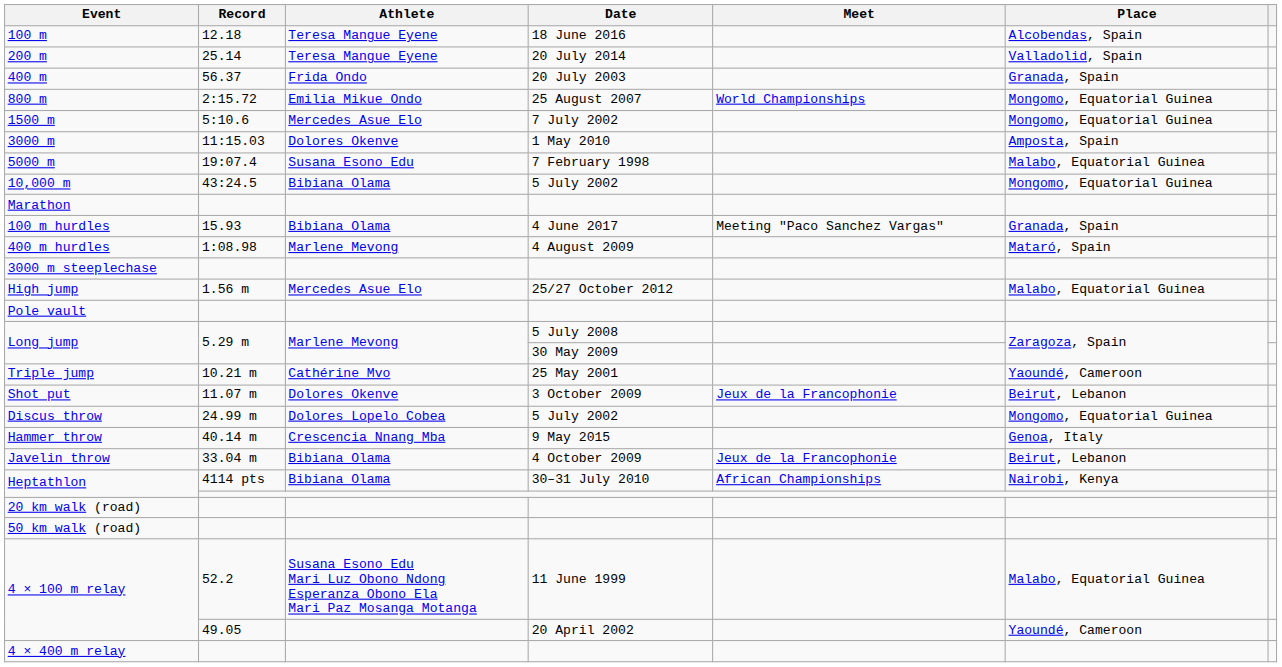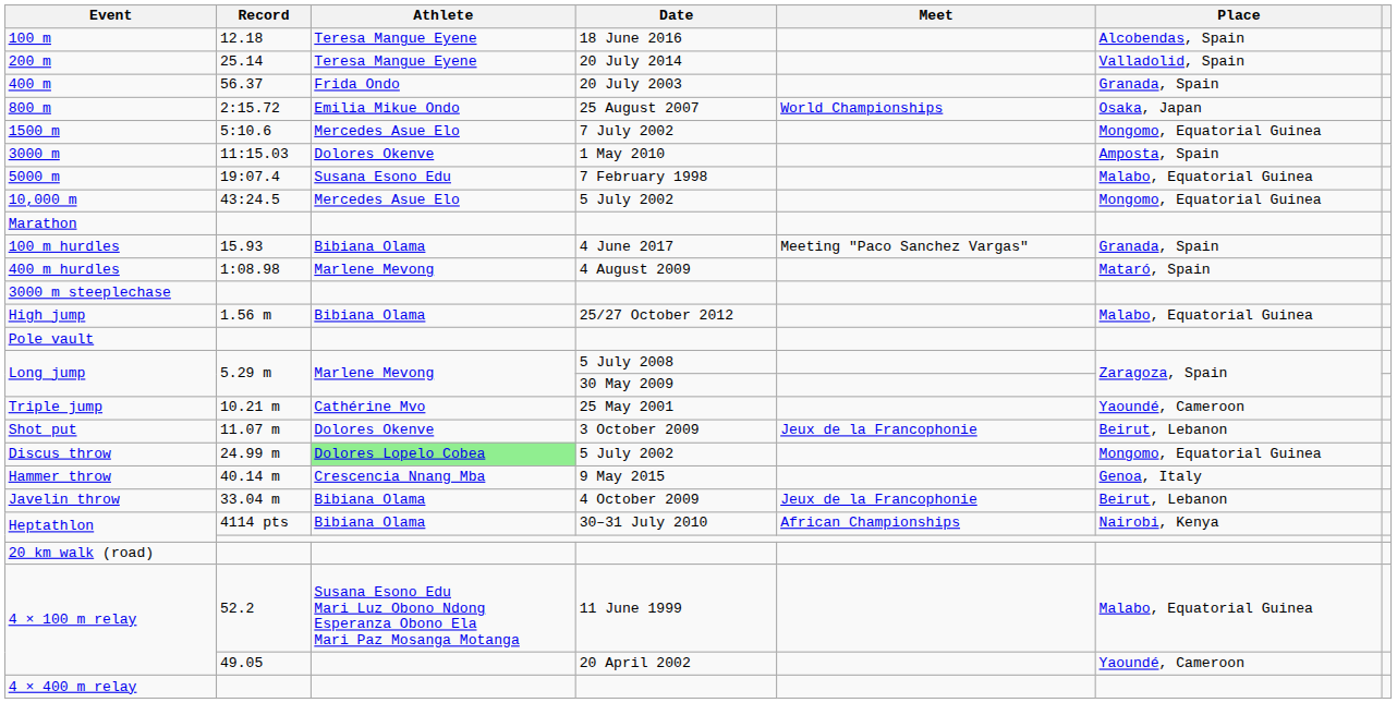 <table class="wikitable" style="font-size:95%; width: 95%;">
 <tr>
 <th>Event</th>
 <th>Record</th>
 <th>Athlete</th>
 <th>Date</th>
 <th>Meet</th>
 <th>Place</th>
 <th></th>
 </tr>
 <tr>
 <td><a href='#'>100 m</a></td>
 <td>12.18 </td>
 <td><a href='#'>Teresa Mangue Eyene</a></td>
 <td>18 June 2016</td>
 <td></td>
 <td><a href='#'>Alcobendas</a>, Spain</td>
 <td></td>
 </tr>
 <tr>
 <td><a href='#'>200 m</a></td>
 <td>25.14 </td>
 <td><a href='#'>Teresa Mangue Eyene</a></td>
 <td>20 July 2014</td>
 <td></td>
 <td><a href='#'>Valladolid</a>, Spain</td>
 <td></td>
 </tr>
 <tr>
 <td><a href='#'>400 m</a></td>
 <td>56.37</td>
 <td><a href='#'>Frida Ondo</a></td>
 <td>20 July 2003</td>
 <td></td>
 <td><a href='#'>Granada</a>, Spain</td>
 <td></td>
 </tr>
 <tr>
 <td><a href='#'>800 m</a></td>
 <td>2:15.72</td>
 <td><a href='#'>Emilia Mikue Ondo</a></td>
 <td>25 August 2007</td>
 <td><a href='#'>World Championships</a></td>
-<td><a href='#'>Mongomo</a>, Equatorial Guinea</td>
+<td><a href='#'>Osaka</a>, Japan</td>
 <td></td>
 </tr>
 <tr>
 <td><a href='#'>1500 m</a></td>
 <td>5:10.6 </td>
 <td><a href='#'>Mercedes Asue Elo</a></td>
 <td>7 July 2002</td>
 <td></td>
 <td><a href='#'>Mongomo</a>, Equatorial Guinea</td>
 <td></td>
 </tr>
 <tr>
 <td><a href='#'>3000 m</a></td>
 <td>11:15.03</td>
 <td><a href='#'>Dolores Okenve</a></td>
 <td>1 May 2010</td>
 <td></td>
 <td><a href='#'>Amposta</a>, Spain</td>
 <td></td>
 </tr>
 <tr>
 <td><a href='#'>5000 m</a></td>
 <td>19:07.4 </td>
 <td><a href='#'>Susana Esono Edu</a></td>
 <td>7 February 1998</td>
 <td></td>
 <td><a href='#'>Malabo</a>, Equatorial Guinea</td>
 <td></td>
 </tr>
 <tr>
 <td><a href='#'>10,000 m</a></td>
 <td>43:24.5 </td>
-<td><a href='#'>Bibiana Olama</a></td>
+<td><a href='#'>Mercedes Asue Elo</a></td>
 <td>5 July 2002</td>
 <td></td>
 <td><a href='#'>Mongomo</a>, Equatorial Guinea</td>
 <td></td>
 </tr>
 <tr>
 <td><a href='#'>Marathon</a></td>
 <td></td>
 <td></td>
 <td></td>
 <td></td>
 <td></td>
 <td></td>
 </tr>
 <tr>
 <td><a href='#'>100 m hurdles</a></td>
 <td>15.93 </td>
 <td><a href='#'>Bibiana Olama</a></td>
 <td>4 June 2017</td>
 <td>Meeting "Paco Sanchez Vargas"</td>
 <td><a href='#'>Granada</a>, Spain</td>
 <td></td>
 </tr>
 <tr>
 <td><a href='#'>400 m hurdles</a></td>
 <td>1:08.98</td>
 <td><a href='#'>Marlene Mevong</a></td>
 <td>4 August 2009</td>
 <td></td>
 <td><a href='#'>Mataró</a>, Spain</td>
 <td></td>
 </tr>
 <tr>
 <td><a href='#'>3000 m steeplechase</a></td>
 <td></td>
 <td></td>
 <td></td>
 <td></td>
 <td></td>
 <td></td>
 </tr>
 <tr>
 <td><a href='#'>High jump</a></td>
 <td>1.56 m</td>
-<td><a href='#'>Mercedes Asue Elo</a></td>
+<td><a href='#'>Bibiana Olama</a></td>
 <td>25/27 October 2012</td>
 <td></td>
 <td><a href='#'>Malabo</a>, Equatorial Guinea</td>
 <td></td>
 </tr>
 <tr>
 <td><a href='#'>Pole vault</a></td>
 <td></td>
 <td></td>
 <td></td>
 <td></td>
 <td></td>
 <td></td>
 </tr>
 <tr>
 <td rowspan=2><a href='#'>Long jump</a></td>
 <td rowspan=2>5.29 m</td>
 <td rowspan=2><a href='#'>Marlene Mevong</a></td>
 <td>5 July 2008</td>
 <td></td>
 <td rowspan=2><a href='#'>Zaragoza</a>, Spain</td>
 <td></td>
 </tr>
 <tr>
 <td>30 May 2009</td>
 <td></td>
 <td></td>
 </tr>
 <tr>
 <td><a href='#'>Triple jump</a></td>
 <td>10.21 m</td>
 <td><a href='#'>Cathérine Mvo</a></td>
 <td>25 May 2001</td>
 <td></td>
 <td><a href='#'>Yaoundé</a>, Cameroon</td>
 <td></td>
 </tr>
 <tr>
 <td><a href='#'>Shot put</a></td>
 <td>11.07 m</td>
 <td><a href='#'>Dolores Okenve</a></td>
 <td>3 October 2009</td>
 <td><a href='#'>Jeux de la Francophonie</a></td>
 <td><a href='#'>Beirut</a>, Lebanon</td>
 <td></td>
 </tr>
 <tr>
 <td><a href='#'>Discus throw</a></td>
 <td>24.99 m</td>
-<td><a href='#'>Dolores Lopelo Cobea</a></td>
+<td style="background: lightgreen;"><a href='#'>Dolores Lopelo Cobea</a></td>
 <td>5 July 2002</td>
 <td></td>
 <td><a href='#'>Mongomo</a>, Equatorial Guinea</td>
 <td></td>
 </tr>
 <tr>
 <td><a href='#'>Hammer throw</a></td>
 <td>40.14 m</td>
 <td><a href='#'>Crescencia Nnang Mba</a></td>
 <td>9 May 2015</td>
 <td></td>
 <td><a href='#'>Genoa</a>, Italy</td>
 <td></td>
 </tr>
 <tr>
 <td><a href='#'>Javelin throw</a></td>
 <td>33.04 m</td>
 <td><a href='#'>Bibiana Olama</a></td>
 <td>4 October 2009</td>
 <td><a href='#'>Jeux de la Francophonie</a></td>
 <td><a href='#'>Beirut</a>, Lebanon</td>
 <td></td>
 </tr>
 <tr>
 <td rowspan=2><a href='#'>Heptathlon</a></td>
 <td>4114 pts </td>
 <td><a href='#'>Bibiana Olama</a></td>
 <td>30–31 July 2010</td>
 <td><a href='#'>African Championships</a></td>
 <td><a href='#'>Nairobi</a>, Kenya</td>
 <td></td>
 </tr>
 <tr>
 <td colspan=5></td>
 <td></td>
 </tr>
 <tr>
 <td><a href='#'>20 km walk</a> (road)</td>
 <td></td>
 <td></td>
 <td></td>
 <td></td>
 <td></td>
 <td></td>
 </tr>
 <tr>
-<td><a href='#'>50 km walk</a> (road)</td>
-<td></td>
-<td></td>
-<td></td>
-<td></td>
-<td></td>
-<td></td>
-</tr>
-<tr>
 <td rowspan=2><a href='#'>4 × 100 m relay</a></td>
 <td>52.2 </td>
 <td><br><a href='#'>Susana Esono Edu</a><br><a href='#'>Mari Luz Obono Ndong</a><br><a href='#'>Esperanza Obono Ela</a><br><a href='#'>Mari Paz Mosanga Motanga</a></td>
 <td>11 June 1999</td>
 <td></td>
 <td><a href='#'>Malabo</a>, Equatorial Guinea</td>
 <td></td>
 </tr>
 <tr>
 <td>49.05</td>
 <td></td>
 <td>20 April 2002</td>
 <td></td>
 <td><a href='#'>Yaoundé</a>, Cameroon</td>
 <td></td>
 </tr>
 <tr>
 <td><a href='#'>4 × 400 m relay</a></td>
 <td></td>
 <td></td>
 <td></td>
 <td></td>
 <td></td>
 <td></td>
 </tr>
 </table>
